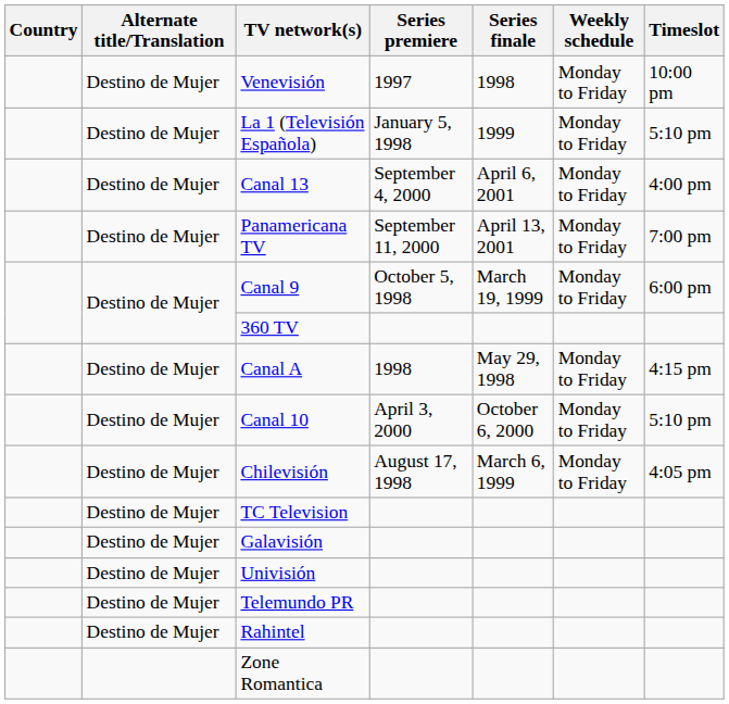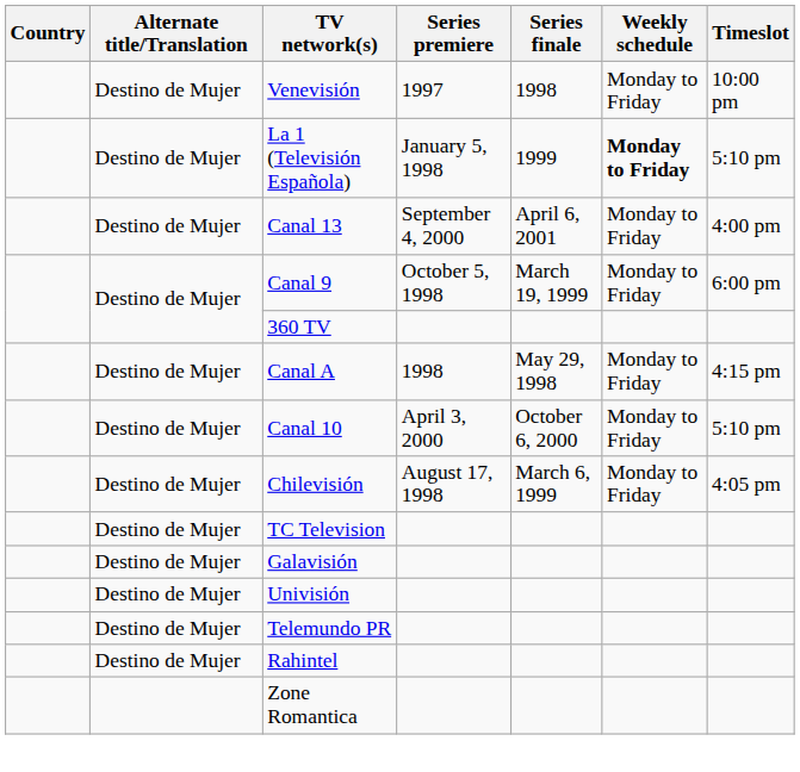 <table class="wikitable">
 <tr>
 <th>Country</th>
 <th>Alternate title/Translation</th>
 <th>TV network(s)</th>
 <th>Series premiere</th>
 <th>Series finale</th>
 <th>Weekly schedule</th>
 <th>Timeslot</th>
 </tr>
 <tr>
 <td></td>
 <td>Destino de Mujer</td>
 <td><a href='#'>Venevisión</a></td>
 <td>1997</td>
 <td>1998</td>
 <td>Monday to Friday</td>
 <td>10:00 pm</td>
 </tr>
 <tr>
 <td></td>
 <td>Destino de Mujer</td>
 <td><a href='#'>La 1</a> (<a href='#'>Televisión Española</a>)</td>
 <td>January 5, 1998</td>
 <td>1999</td>
-<td>Monday to Friday</td>
+<td><strong>Monday to Friday</strong></td>
 <td>5:10 pm</td>
 </tr>
 <tr>
 <td></td>
 <td>Destino de Mujer</td>
 <td><a href='#'>Canal 13</a></td>
 <td>September 4, 2000</td>
 <td>April 6, 2001</td>
 <td>Monday to Friday</td>
 <td>4:00 pm</td>
-</tr>
-<tr>
-<td></td>
-<td>Destino de Mujer</td>
-<td><a href='#'>Panamericana TV</a></td>
-<td>September 11, 2000</td>
-<td>April 13, 2001</td>
-<td>Monday to Friday</td>
-<td>7:00 pm</td>
 </tr>
 <tr>
 <td rowspan=2></td>
 <td rowspan=2>Destino de Mujer</td>
 <td><a href='#'>Canal 9</a></td>
 <td>October 5, 1998</td>
 <td>March 19, 1999</td>
 <td>Monday to Friday</td>
 <td>6:00 pm</td>
 </tr>
 <tr>
 <td><a href='#'>360 TV</a></td>
 <td></td>
 <td></td>
 <td></td>
 <td></td>
 </tr>
 <tr>
 <td></td>
 <td>Destino de Mujer</td>
 <td><a href='#'>Canal A</a></td>
 <td>1998</td>
 <td>May 29, 1998</td>
 <td>Monday to Friday</td>
 <td>4:15 pm</td>
 </tr>
 <tr>
 <td></td>
 <td>Destino de Mujer</td>
 <td><a href='#'>Canal 10</a></td>
 <td>April 3, 2000</td>
 <td>October 6, 2000</td>
 <td>Monday to Friday</td>
 <td>5:10 pm</td>
 </tr>
 <tr>
 <td></td>
 <td>Destino de Mujer</td>
 <td><a href='#'>Chilevisión</a></td>
 <td>August 17, 1998</td>
 <td>March 6, 1999</td>
 <td>Monday to Friday</td>
 <td>4:05 pm</td>
 </tr>
 <tr>
 <td></td>
 <td>Destino de Mujer</td>
 <td><a href='#'>TC Television</a></td>
 <td></td>
 <td></td>
 <td></td>
 <td></td>
 </tr>
 <tr>
 <td></td>
 <td>Destino de Mujer</td>
 <td><a href='#'>Galavisión</a></td>
 <td></td>
 <td></td>
 <td></td>
 <td></td>
 </tr>
 <tr>
 <td></td>
 <td>Destino de Mujer</td>
 <td><a href='#'>Univisión</a></td>
 <td></td>
 <td></td>
 <td></td>
 <td></td>
 </tr>
 <tr>
 <td></td>
 <td>Destino de Mujer</td>
 <td><a href='#'>Telemundo PR</a></td>
 <td></td>
 <td></td>
 <td></td>
 <td></td>
 </tr>
 <tr>
 <td></td>
 <td>Destino de Mujer</td>
 <td><a href='#'>Rahintel</a></td>
 <td></td>
 <td></td>
 <td></td>
 <td></td>
 </tr>
 <tr>
 <td></td>
 <td></td>
 <td>Zone Romantica</td>
 <td></td>
 <td></td>
 <td></td>
 <td></td>
 </tr>
 </table>
